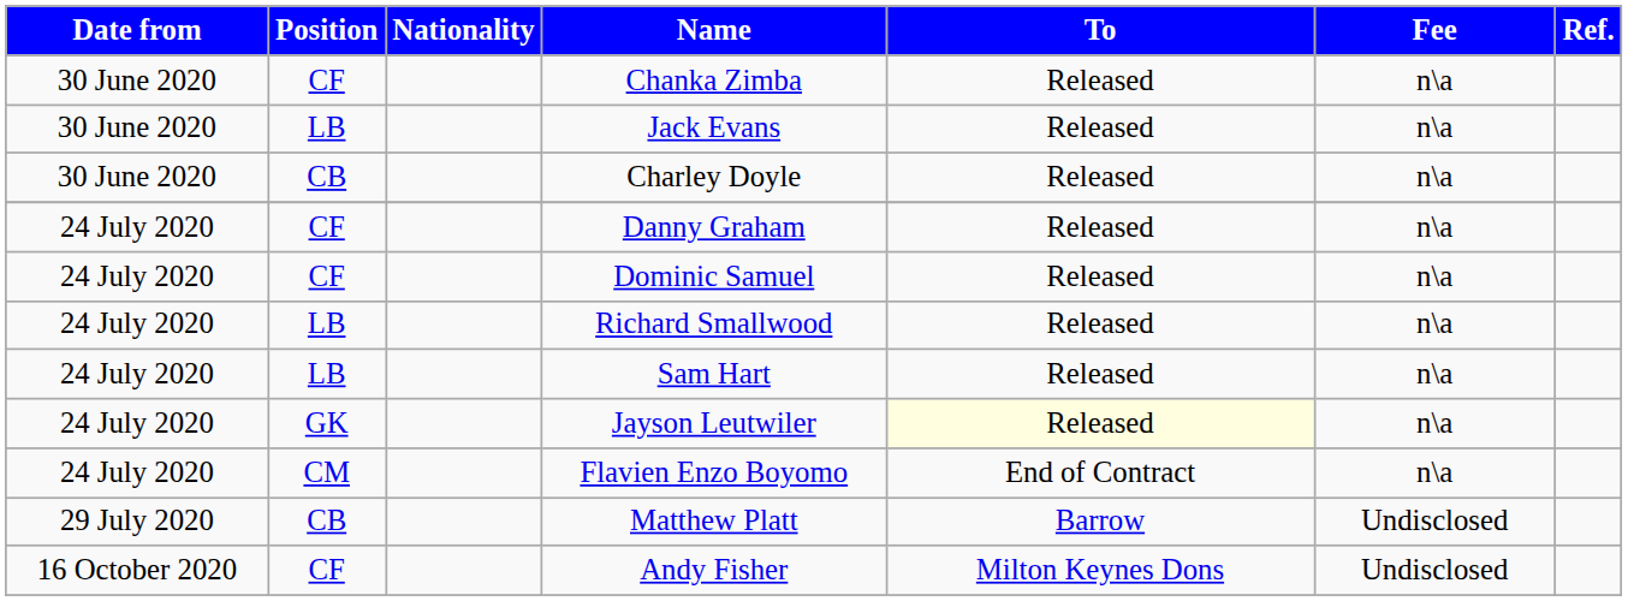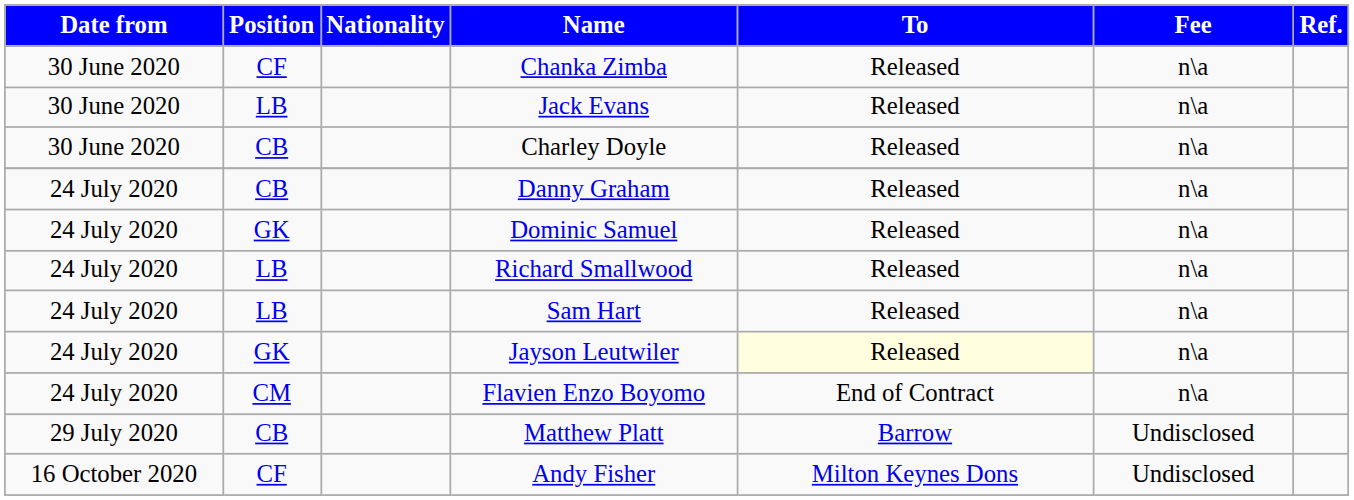 <table class="wikitable"  style="text-align:center; font-size:90%; ">
 <tr>
 <th style="background:#0000FF; color:white; width:120px;">Date from</th>
 <th style="background:#0000FF; color:white; width:50px;">Position</th>
 <th style="background:#0000FF; color:white; width:50px;">Nationality</th>
 <th style="background:#0000FF; color:white; width:160px;">Name</th>
 <th style="background:#0000FF; color:white; width:200px;">To</th>
 <th style="background:#0000FF; color:white; width:110px;">Fee</th>
 <th style="background:#0000FF; color:white; width:25px;">Ref.</th>
 </tr>
 <tr>
 <td>30 June 2020</td>
 <td><a href='#'>CF</a></td>
 <td></td>
 <td><a href='#'>Chanka Zimba</a></td>
 <td>Released</td>
 <td>n\a</td>
 <td></td>
 </tr>
 <tr>
 <td>30 June 2020</td>
 <td><a href='#'>LB</a></td>
 <td></td>
 <td><a href='#'>Jack Evans</a></td>
 <td>Released</td>
 <td>n\a</td>
 <td></td>
 </tr>
 <tr>
 <td>30 June 2020</td>
 <td><a href='#'>CB</a></td>
 <td></td>
 <td>Charley Doyle</td>
 <td>Released</td>
 <td>n\a</td>
 <td></td>
 </tr>
 <tr>
 </tr>
 <tr>
 <td>24 July 2020</td>
-<td><a href='#'>CF</a></td>
+<td><a href='#'>CB</a></td>
 <td></td>
 <td><a href='#'>Danny Graham</a></td>
 <td>Released</td>
 <td>n\a</td>
 <td></td>
 </tr>
 <tr>
 <td>24 July 2020</td>
-<td><a href='#'>CF</a></td>
+<td><a href='#'>GK</a></td>
 <td></td>
 <td><a href='#'>Dominic Samuel</a></td>
 <td>Released</td>
 <td>n\a</td>
 <td></td>
 </tr>
 <tr>
 <td>24 July 2020</td>
 <td><a href='#'>LB</a></td>
 <td></td>
 <td><a href='#'>Richard Smallwood</a></td>
 <td>Released</td>
 <td>n\a</td>
 <td></td>
 </tr>
 <tr>
 <td>24 July 2020</td>
 <td><a href='#'>LB</a></td>
 <td></td>
 <td><a href='#'>Sam Hart</a></td>
 <td>Released</td>
 <td>n\a</td>
 <td></td>
 </tr>
 <tr>
 <td>24 July 2020</td>
 <td><a href='#'>GK</a></td>
 <td></td>
 <td><a href='#'>Jayson Leutwiler</a></td>
 <td style="background: lightyellow;">Released</td>
 <td>n\a</td>
 <td></td>
 </tr>
 <tr>
 <td>24 July 2020</td>
 <td><a href='#'>CM</a></td>
 <td></td>
 <td><a href='#'>Flavien Enzo Boyomo</a></td>
 <td>End of Contract</td>
 <td>n\a</td>
 <td></td>
 </tr>
 <tr>
 <td>29 July 2020</td>
 <td><a href='#'>CB</a></td>
 <td></td>
 <td><a href='#'>Matthew Platt</a></td>
 <td> <a href='#'>Barrow</a></td>
 <td>Undisclosed</td>
 <td></td>
 </tr>
 <tr>
 <td>16 October 2020</td>
 <td><a href='#'>CF</a></td>
 <td></td>
 <td><a href='#'>Andy Fisher</a></td>
 <td> <a href='#'>Milton Keynes Dons</a></td>
 <td>Undisclosed</td>
 <td></td>
 </tr>
 </table>
